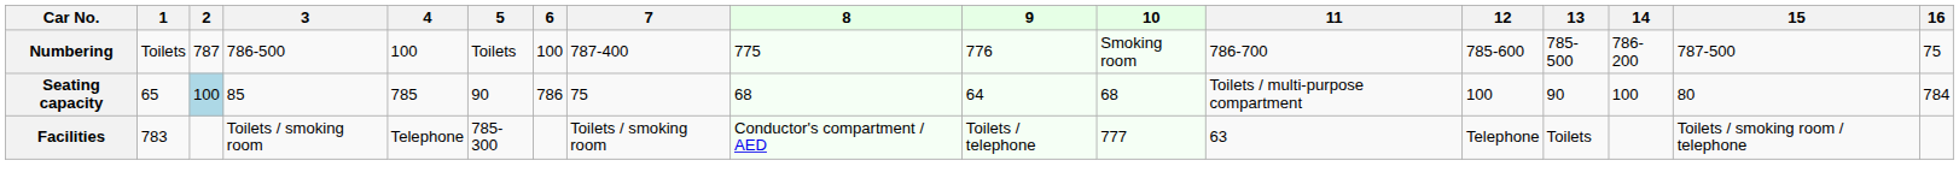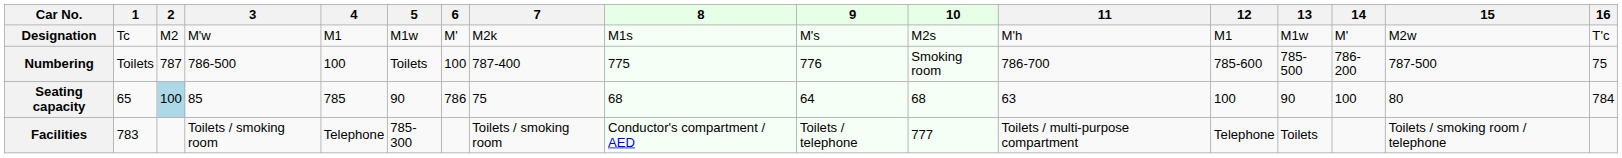 <table class="wikitable">
 <tr>
 <th>Car No.</th>
 <th>1</th>
 <th>2</th>
 <th>3</th>
 <th>4</th>
 <th>5</th>
 <th>6</th>
 <th>7</th>
 <th style="background: #E6FFE6">8</th>
 <th style="background: #E6FFE6">9</th>
 <th style="background: #E6FFE6">10</th>
 <th>11</th>
 <th>12</th>
 <th>13</th>
 <th>14</th>
 <th>15</th>
 <th>16</th>
+</tr>
+<tr>
+<th>Designation</th>
+<td>Tc</td>
+<td>M2</td>
+<td>M'w</td>
+<td>M1</td>
+<td>M1w</td>
+<td>M'</td>
+<td>M2k</td>
+<td style="background: #F5FFF5">M1s</td>
+<td style="background: #F5FFF5">M's</td>
+<td style="background: #F5FFF5">M2s</td>
+<td>M'h</td>
+<td>M1</td>
+<td>M1w</td>
+<td>M'</td>
+<td>M2w</td>
+<td>T'c</td>
 </tr>
 <tr>
 <th>Numbering</th>
 <td>Toilets</td>
 <td>787</td>
 <td>786-500</td>
 <td>100</td>
 <td>Toilets</td>
 <td>100</td>
 <td>787-400</td>
 <td style="background: #F5FFF5">775</td>
 <td style="background: #F5FFF5">776</td>
 <td style="background: #F5FFF5">Smoking room</td>
 <td>786-700</td>
 <td>785-600</td>
 <td>785-500</td>
 <td>786-200</td>
 <td>787-500</td>
 <td>75</td>
 </tr>
 <tr>
 <th>Seating capacity</th>
 <td>65</td>
 <td style="background: lightblue;">100</td>
 <td>85</td>
 <td>785</td>
 <td>90</td>
 <td>786</td>
 <td>75</td>
 <td style="background: #F5FFF5">68</td>
 <td style="background: #F5FFF5">64</td>
 <td style="background: #F5FFF5">68</td>
-<td>Toilets / multi-purpose compartment</td>
+<td>63</td>
 <td>100</td>
 <td>90</td>
 <td>100</td>
 <td>80</td>
 <td>784</td>
 </tr>
 <tr>
 <th>Facilities</th>
 <td>783</td>
 <td> </td>
 <td>Toilets / smoking room</td>
 <td>Telephone</td>
 <td>785-300</td>
 <td> </td>
 <td>Toilets / smoking room</td>
 <td style="background: #F5FFF5">Conductor's compartment / <a href='#'>AED</a></td>
 <td style="background: #F5FFF5">Toilets / telephone</td>
 <td style="background: #F5FFF5">777</td>
-<td>63</td>
+<td>Toilets / multi-purpose compartment</td>
 <td>Telephone</td>
 <td>Toilets</td>
 <td> </td>
 <td>Toilets / smoking room / telephone</td>
 <td> </td>
 </tr>
 </table>
